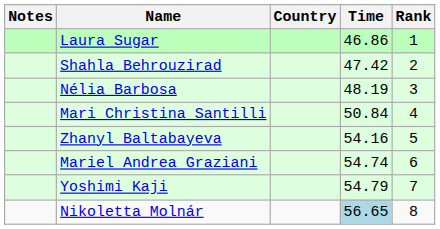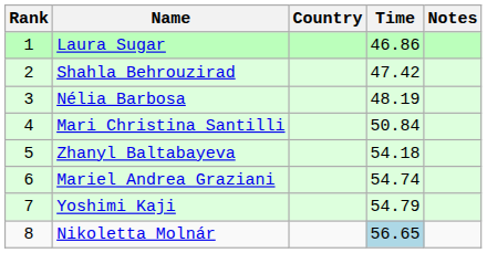 <table class="wikitable" style="text-align:center">
 <tr>
-<th>Notes</th>
+<th>Rank</th>
 <th>Name</th>
 <th>Country</th>
 <th>Time</th>
-<th>Rank</th>
+<th>Notes</th>
 </tr>
 <tr bgcolor=bbffbb>
-<td></td>
+<td>1</td>
 <td align="left"><a href='#'>Laura Sugar</a></td>
 <td align="left"></td>
 <td>46.86</td>
-<td>1</td>
+<td></td>
 </tr>
 <tr bgcolor=ddffdd>
-<td></td>
+<td>2</td>
 <td align="left"><a href='#'>Shahla Behrouzirad</a></td>
 <td align="left"></td>
 <td>47.42</td>
-<td>2</td>
+<td></td>
 </tr>
 <tr bgcolor=ddffdd>
-<td></td>
+<td>3</td>
 <td align="left"><a href='#'>Nélia Barbosa</a></td>
 <td align="left"></td>
 <td>48.19</td>
-<td>3</td>
+<td></td>
 </tr>
 <tr bgcolor=ddffdd>
-<td></td>
+<td>4</td>
 <td align="left"><a href='#'>Mari Christina Santilli</a></td>
 <td align="left"></td>
 <td>50.84</td>
-<td>4</td>
+<td></td>
 </tr>
 <tr bgcolor=ddffdd>
-<td></td>
+<td>5</td>
 <td align="left"><a href='#'>Zhanyl Baltabayeva</a></td>
 <td align="left"></td>
-<td>54.16</td>
-<td>5</td>
+<td>54.18</td>
+<td></td>
 </tr>
 <tr bgcolor=ddffdd>
-<td></td>
+<td>6</td>
 <td align="left"><a href='#'>Mariel Andrea Graziani</a></td>
 <td align="left"></td>
 <td>54.74</td>
-<td>6</td>
+<td></td>
 </tr>
 <tr bgcolor=ddffdd>
-<td></td>
+<td>7</td>
 <td align="left"><a href='#'>Yoshimi Kaji</a></td>
 <td align="left"></td>
 <td>54.79</td>
-<td>7</td>
+<td></td>
 </tr>
 <tr>
-<td></td>
+<td>8</td>
 <td align="left"><a href='#'>Nikoletta Molnár</a></td>
 <td align="left"></td>
 <td style="background: lightblue;">56.65</td>
-<td>8</td>
+<td></td>
 </tr>
 </table>
